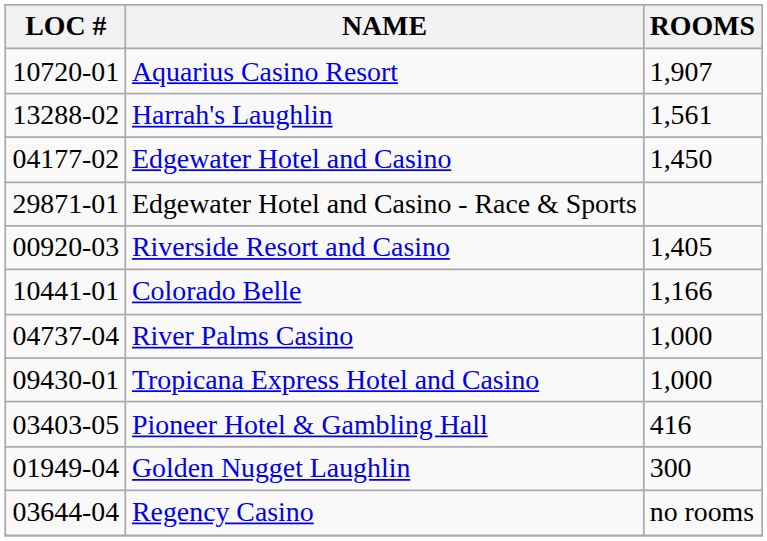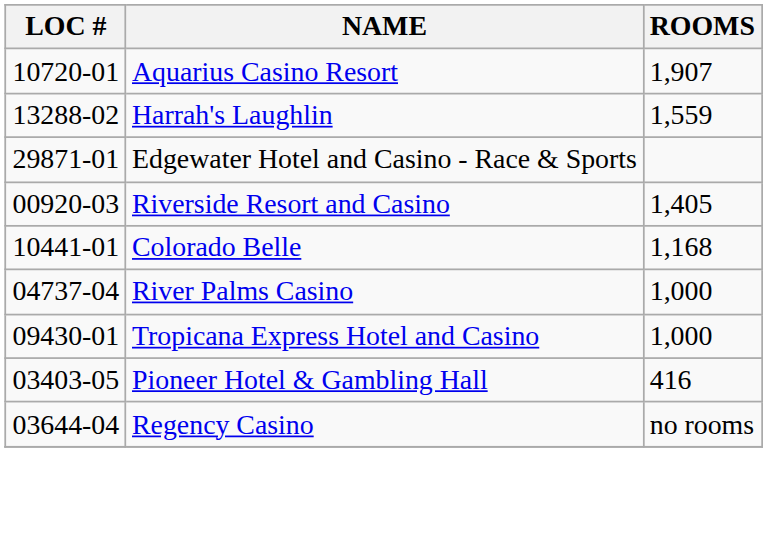 <table class="wikitable" border="1" style="margin: 1em auto 1em auto">
 <tr>
 <th>LOC #</th>
 <th>NAME</th>
 <th>ROOMS</th>
 </tr>
 <tr>
 <td>10720-01</td>
 <td><a href='#'>Aquarius Casino Resort</a></td>
 <td>1,907</td>
 </tr>
 <tr>
 <td>13288-02</td>
 <td><a href='#'>Harrah's Laughlin</a></td>
-<td>1,561</td>
-</tr>
-<tr>
-<td>04177-02</td>
-<td><a href='#'>Edgewater Hotel and Casino</a></td>
-<td>1,450</td>
+<td>1,559</td>
 </tr>
 <tr>
 <td>29871-01</td>
 <td>Edgewater Hotel and Casino - Race & Sports</td>
 <td></td>
 </tr>
 <tr>
 <td>00920-03</td>
 <td><a href='#'>Riverside Resort and Casino</a></td>
 <td>1,405</td>
 </tr>
 <tr>
 <td>10441-01</td>
 <td><a href='#'>Colorado Belle</a></td>
-<td>1,166</td>
+<td>1,168</td>
 </tr>
 <tr>
 <td>04737-04</td>
 <td><a href='#'>River Palms Casino</a></td>
 <td>1,000</td>
 </tr>
 <tr>
 <td>09430-01</td>
 <td><a href='#'>Tropicana Express Hotel and Casino</a></td>
 <td>1,000</td>
 </tr>
 <tr>
 <td>03403-05</td>
 <td><a href='#'>Pioneer Hotel & Gambling Hall</a></td>
 <td>416</td>
 </tr>
 <tr>
-<td>01949-04</td>
-<td><a href='#'>Golden Nugget Laughlin</a></td>
-<td>300</td>
-</tr>
-<tr>
 <td>03644-04</td>
 <td><a href='#'>Regency Casino</a></td>
 <td>no rooms</td>
 </tr>
 <tr>
 </tr>
 </table>
